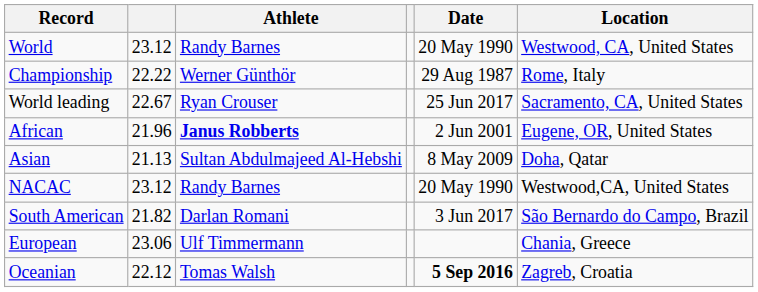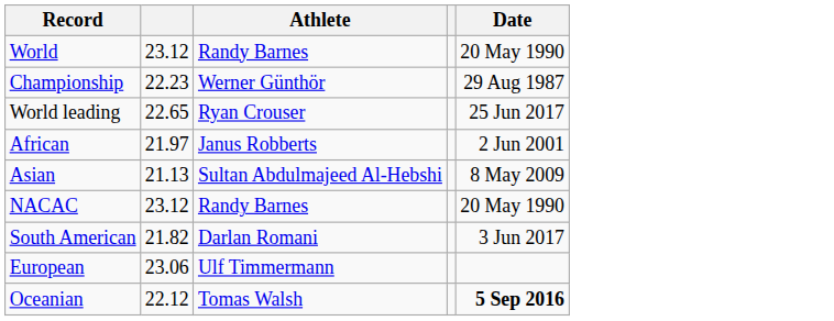 <table class="wikitable">
 <tr>
 <th>Record</th>
 <th></th>
 <th>Athlete</th>
 <th></th>
 <th>Date</th>
-<th>Location</th>
 </tr>
 <tr>
 <td><a href='#'>World</a></td>
 <td>23.12</td>
 <td><a href='#'>Randy Barnes</a></td>
 <td></td>
 <td align=right>20 May 1990</td>
-<td><a href='#'>Westwood, CA</a>, United States</td>
 </tr>
 <tr>
 <td><a href='#'>Championship</a></td>
-<td>22.22</td>
+<td>22.23</td>
 <td><a href='#'>Werner Günthör</a></td>
 <td></td>
 <td align=right>29 Aug 1987</td>
-<td><a href='#'>Rome</a>, Italy</td>
 </tr>
 <tr>
 <td>World leading</td>
-<td>22.67</td>
+<td>22.65</td>
 <td><a href='#'>Ryan Crouser</a></td>
 <td></td>
 <td align=right>25 Jun 2017</td>
-<td><a href='#'>Sacramento, CA</a>, United States</td>
 </tr>
 <tr>
 <td><a href='#'>African</a></td>
-<td>21.96</td>
-<td><strong><a href='#'>Janus Robberts</a></strong></td>
+<td>21.97</td>
+<td><a href='#'>Janus Robberts</a></td>
 <td></td>
 <td align=right>2 Jun 2001</td>
-<td><a href='#'>Eugene, OR</a>, United States</td>
 </tr>
 <tr>
 <td><a href='#'>Asian</a></td>
 <td>21.13</td>
 <td><a href='#'>Sultan Abdulmajeed Al-Hebshi</a></td>
 <td></td>
 <td align=right>8 May 2009</td>
-<td><a href='#'>Doha</a>, Qatar</td>
 </tr>
 <tr>
 <td><a href='#'>NACAC</a></td>
 <td>23.12</td>
 <td><a href='#'>Randy Barnes</a></td>
 <td></td>
 <td align=right>20 May 1990</td>
-<td>Westwood,CA, United States</td>
 </tr>
 <tr>
 <td><a href='#'>South American</a></td>
 <td>21.82</td>
 <td><a href='#'>Darlan Romani</a></td>
 <td></td>
 <td align=right>3 Jun 2017</td>
-<td><a href='#'>São Bernardo do Campo</a>, Brazil</td>
 </tr>
 <tr>
 <td><a href='#'>European</a></td>
 <td>23.06</td>
 <td><a href='#'>Ulf Timmermann</a></td>
 <td></td>
 <td align=right></td>
-<td><a href='#'>Chania</a>, Greece</td>
 </tr>
 <tr>
 <td><a href='#'>Oceanian</a></td>
 <td>22.12</td>
 <td><a href='#'>Tomas Walsh</a></td>
 <td></td>
 <td align=right><strong>5 Sep 2016</strong></td>
-<td><a href='#'>Zagreb</a>, Croatia</td>
 </tr>
 </table>
